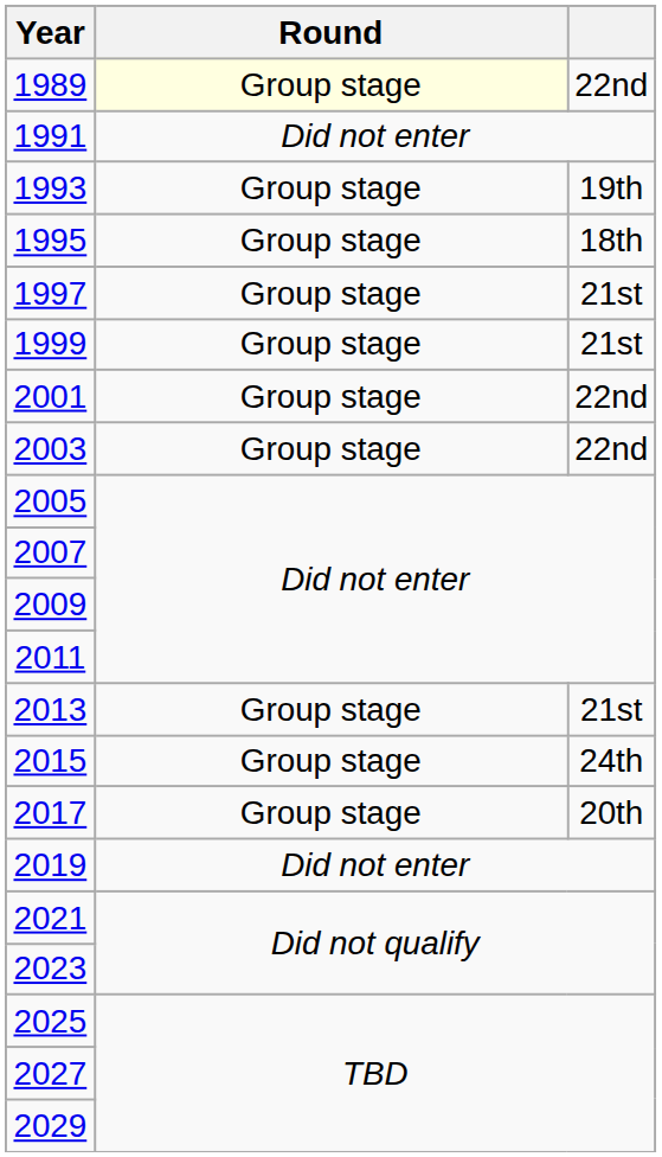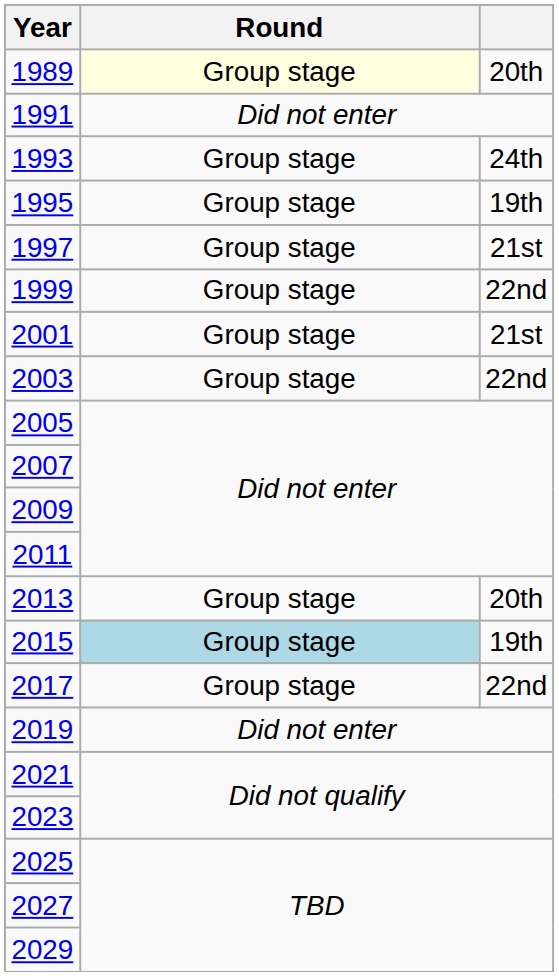 <table class="wikitable" style="text-align: center; font-size:90%">
 <tr>
 <th>Year</th>
 <th style="width:200px">Round</th>
 <th></th>
 </tr>
 <tr>
 <td><a href='#'>1989</a></td>
 <td style="background: lightyellow;">Group stage</td>
-<td>22nd</td>
+<td>20th</td>
 </tr>
 <tr>
 <td><a href='#'>1991</a></td>
 <td colspan="2"><em>Did not enter</em></td>
 </tr>
 <tr>
 <td><a href='#'>1993</a></td>
 <td>Group stage</td>
-<td>19th</td>
+<td>24th</td>
 </tr>
 <tr>
 <td><a href='#'>1995</a></td>
 <td>Group stage</td>
-<td>18th</td>
+<td>19th</td>
 </tr>
 <tr>
 <td><a href='#'>1997</a></td>
 <td>Group stage</td>
 <td>21st</td>
 </tr>
 <tr>
 <td><a href='#'>1999</a></td>
 <td>Group stage</td>
-<td>21st</td>
+<td>22nd</td>
 </tr>
 <tr>
 <td><a href='#'>2001</a></td>
 <td>Group stage</td>
-<td>22nd</td>
+<td>21st</td>
 </tr>
 <tr>
 <td><a href='#'>2003</a></td>
 <td>Group stage</td>
 <td>22nd</td>
 </tr>
 <tr>
 <td><a href='#'>2005</a></td>
 <td colspan="2" rowspan="4"><em>Did not enter</em></td>
 </tr>
 <tr>
 <td><a href='#'>2007</a></td>
 </tr>
 <tr>
 <td><a href='#'>2009</a></td>
 </tr>
 <tr>
 <td><a href='#'>2011</a></td>
 </tr>
 <tr>
 <td><a href='#'>2013</a></td>
 <td>Group stage</td>
-<td>21st</td>
+<td>20th</td>
 </tr>
 <tr>
 <td><a href='#'>2015</a></td>
-<td>Group stage</td>
-<td>24th</td>
+<td style="background: lightblue;">Group stage</td>
+<td>19th</td>
 </tr>
 <tr>
 <td><a href='#'>2017</a></td>
 <td>Group stage</td>
-<td>20th</td>
+<td>22nd</td>
 </tr>
 <tr>
 <td><a href='#'>2019</a></td>
 <td colspan="2"><em>Did not enter</em></td>
 </tr>
 <tr>
 <td><a href='#'>2021</a></td>
 <td colspan="2" rowspan="2"><em>Did not qualify</em></td>
 </tr>
 <tr>
 <td><a href='#'>2023</a></td>
 </tr>
 <tr>
 <td><a href='#'>2025</a></td>
 <td colspan="2" rowspan="3"><em>TBD</em></td>
 </tr>
 <tr>
 <td><a href='#'>2027</a></td>
 </tr>
 <tr>
 <td><a href='#'>2029</a></td>
 </tr>
 </table>
